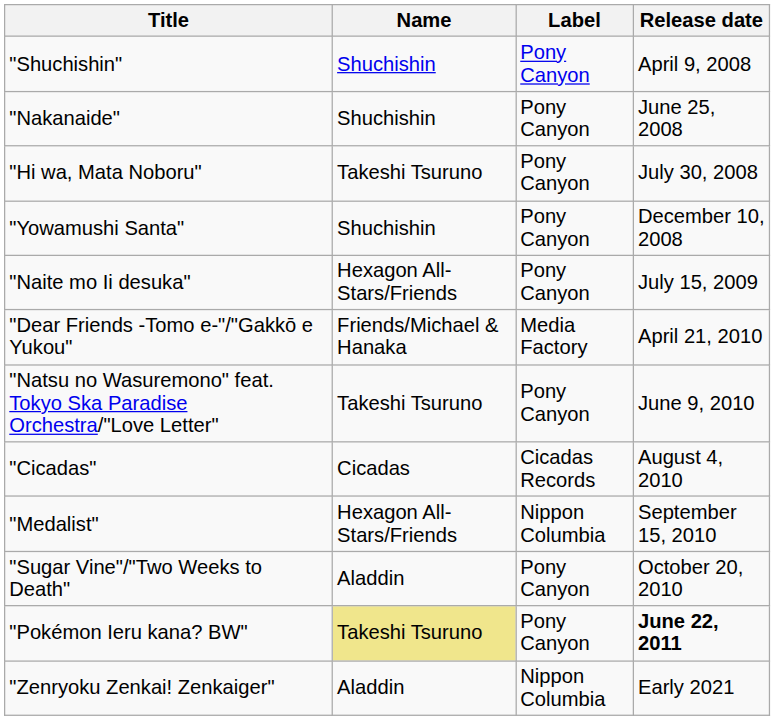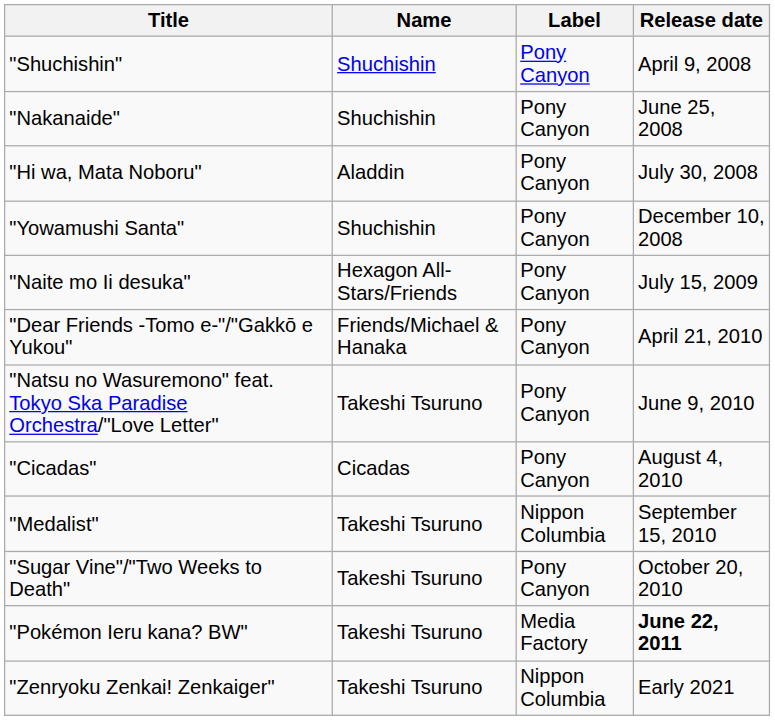 <table class="wikitable">
 <tr>
 <th>Title</th>
 <th>Name</th>
 <th>Label</th>
 <th>Release date</th>
 </tr>
 <tr>
 <td>"Shuchishin"</td>
 <td><a href='#'>Shuchishin</a></td>
 <td><a href='#'>Pony Canyon</a></td>
 <td>April 9, 2008</td>
 </tr>
 <tr>
 <td>"Nakanaide"</td>
 <td>Shuchishin</td>
 <td>Pony Canyon</td>
 <td>June 25, 2008</td>
 </tr>
 <tr>
 <td>"Hi wa, Mata Noboru"</td>
-<td>Takeshi Tsuruno</td>
+<td>Aladdin</td>
 <td>Pony Canyon</td>
 <td>July 30, 2008</td>
 </tr>
 <tr>
 <td>"Yowamushi Santa"</td>
 <td>Shuchishin</td>
 <td>Pony Canyon</td>
 <td>December 10, 2008</td>
 </tr>
 <tr>
 <td>"Naite mo Ii desuka"</td>
 <td>Hexagon All-Stars/Friends</td>
 <td>Pony Canyon</td>
 <td>July 15, 2009</td>
 </tr>
 <tr>
 <td>"Dear Friends -Tomo e-"/"Gakkō e Yukou"</td>
 <td>Friends/Michael & Hanaka</td>
-<td>Media Factory</td>
+<td>Pony Canyon</td>
 <td>April 21, 2010</td>
 </tr>
 <tr>
 <td>"Natsu no Wasuremono" feat. <a href='#'>Tokyo Ska Paradise Orchestra</a>/"Love Letter"</td>
 <td>Takeshi Tsuruno</td>
 <td>Pony Canyon</td>
 <td>June 9, 2010</td>
 </tr>
 <tr>
 <td>"Cicadas"</td>
 <td>Cicadas</td>
-<td>Cicadas Records</td>
+<td>Pony Canyon</td>
 <td>August 4, 2010</td>
 </tr>
 <tr>
 <td>"Medalist"</td>
-<td>Hexagon All-Stars/Friends</td>
+<td>Takeshi Tsuruno</td>
 <td>Nippon Columbia</td>
 <td>September 15, 2010</td>
 </tr>
 <tr>
 <td>"Sugar Vine"/"Two Weeks to Death"</td>
-<td>Aladdin</td>
+<td>Takeshi Tsuruno</td>
 <td>Pony Canyon</td>
 <td>October 20, 2010</td>
 </tr>
 <tr>
 <td>"Pokémon Ieru kana? BW"</td>
-<td style="background: khaki;">Takeshi Tsuruno</td>
-<td>Pony Canyon</td>
+<td>Takeshi Tsuruno</td>
+<td>Media Factory</td>
 <td><strong>June 22, 2011</strong></td>
 </tr>
 <tr>
 <td>"Zenryoku Zenkai! Zenkaiger"</td>
-<td>Aladdin</td>
+<td>Takeshi Tsuruno</td>
 <td>Nippon Columbia</td>
 <td>Early 2021</td>
 </tr>
 </table>
